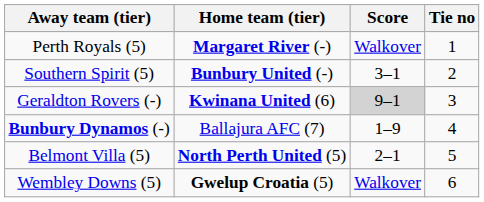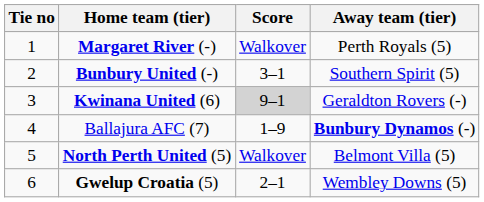 <table class="wikitable" style="text-align:center">
 <tr>
-<th>Away team (tier)</th>
+<th>Tie no</th>
 <th>Home team (tier)</th>
 <th>Score</th>
-<th>Tie no</th>
+<th>Away team (tier)</th>
 </tr>
 <tr>
-<td>Perth Royals (5)</td>
+<td>1</td>
 <td><strong><a href='#'>Margaret River</a></strong> (-)</td>
 <td><a href='#'>Walkover</a></td>
-<td>1</td>
+<td>Perth Royals (5)</td>
 </tr>
 <tr>
-<td><a href='#'>Southern Spirit</a> (5)</td>
+<td>2</td>
 <td><strong><a href='#'>Bunbury United</a></strong> (-)</td>
 <td>3–1</td>
-<td>2</td>
+<td><a href='#'>Southern Spirit</a> (5)</td>
 </tr>
 <tr>
-<td><a href='#'>Geraldton Rovers</a> (-)</td>
+<td>3</td>
 <td><strong><a href='#'>Kwinana United</a></strong> (6)</td>
 <td style="background: lightgrey;">9–1</td>
-<td>3</td>
+<td><a href='#'>Geraldton Rovers</a> (-)</td>
 </tr>
 <tr>
-<td><strong><a href='#'>Bunbury Dynamos</a></strong> (-)</td>
+<td>4</td>
 <td><a href='#'>Ballajura AFC</a> (7)</td>
 <td>1–9</td>
-<td>4</td>
+<td><strong><a href='#'>Bunbury Dynamos</a></strong> (-)</td>
 </tr>
 <tr>
+<td>5</td>
+<td><strong><a href='#'>North Perth United</a></strong> (5)</td>
+<td><a href='#'>Walkover</a></td>
 <td><a href='#'>Belmont Villa</a> (5)</td>
-<td><strong><a href='#'>North Perth United</a></strong> (5)</td>
-<td>2–1</td>
-<td>5</td>
 </tr>
 <tr>
+<td>6</td>
+<td><strong>Gwelup Croatia</strong> (5)</td>
+<td>2–1</td>
 <td><a href='#'>Wembley Downs</a> (5)</td>
-<td><strong>Gwelup Croatia</strong> (5)</td>
-<td><a href='#'>Walkover</a></td>
-<td>6</td>
 </tr>
 </table>
